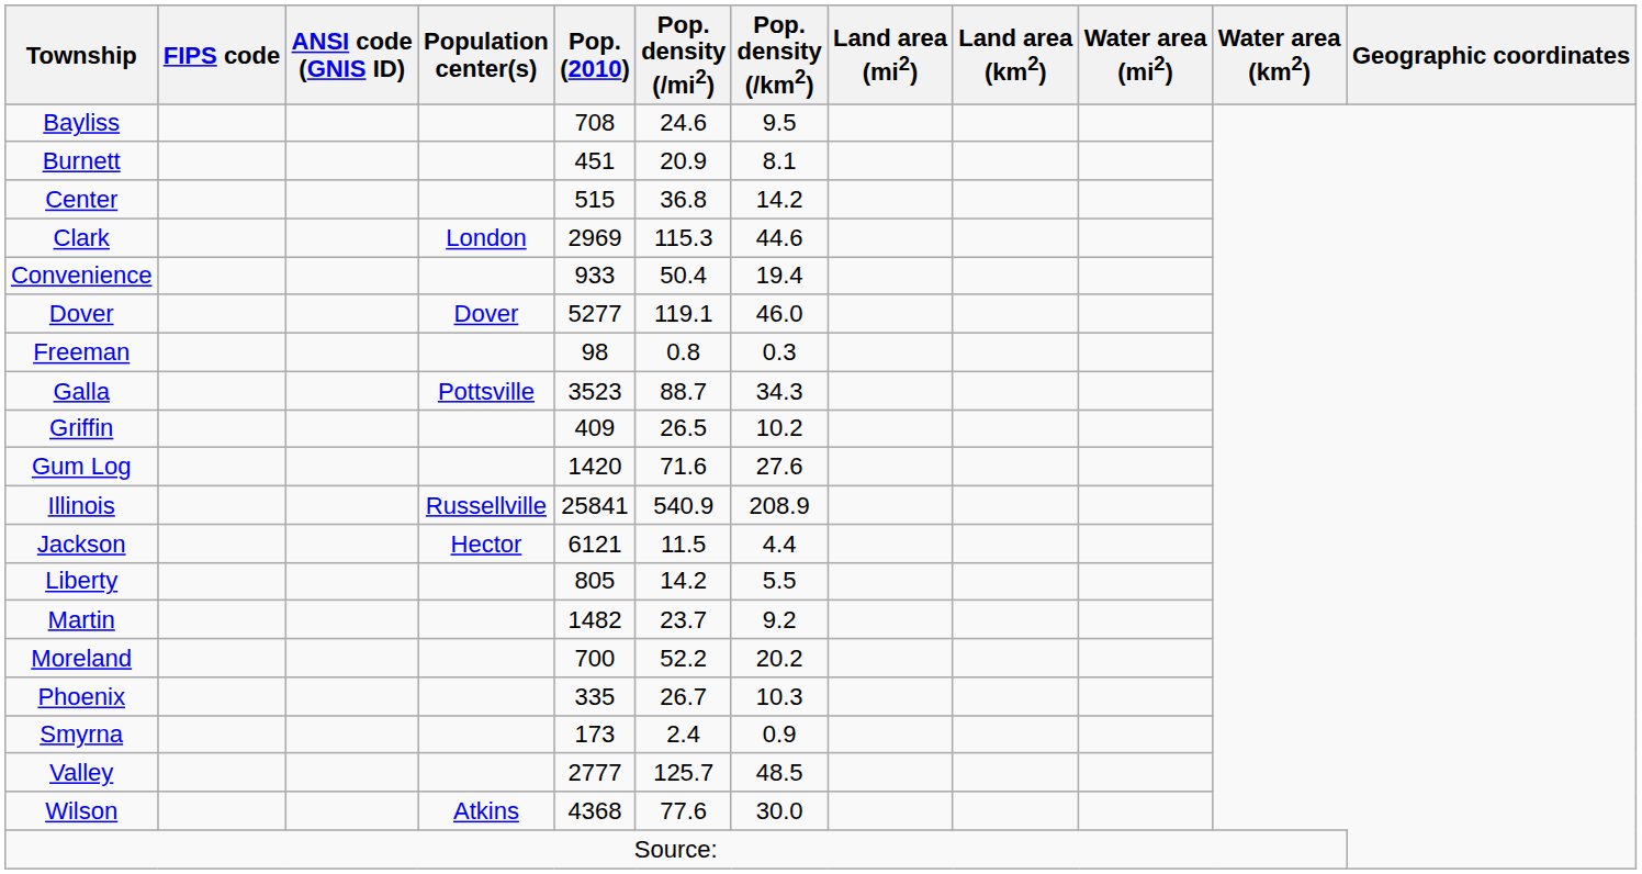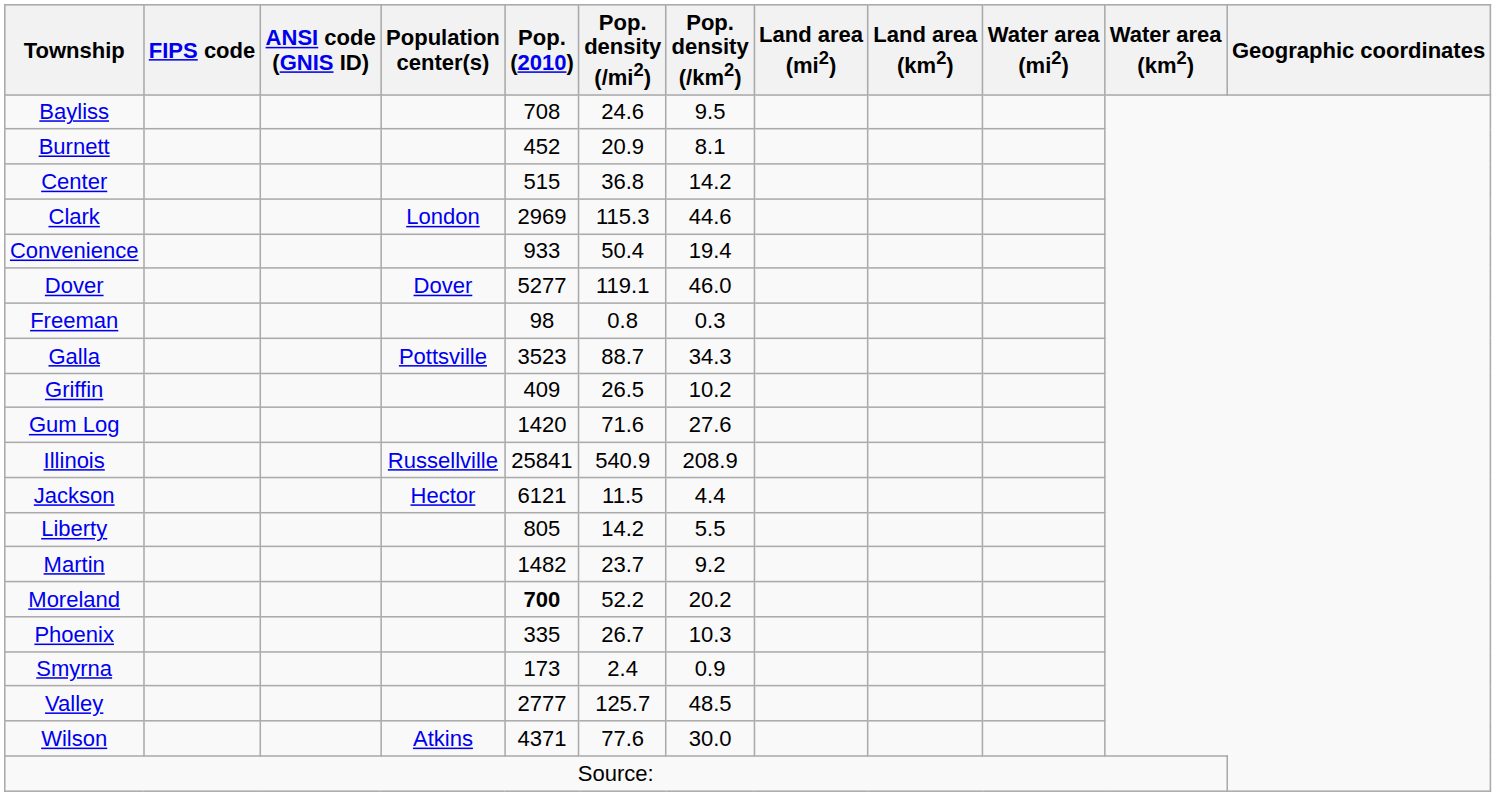 <table class="wikitable sortable" style="text-align:center; font-size:90%;">
 <tr style="background:#ccf;">
 <th>Township</th>
 <th><a href='#'>FIPS</a> code</th>
 <th><a href='#'>ANSI</a> code<br>(<a href='#'>GNIS</a> ID)</th>
 <th>Population<br>center(s)</th>
 <th>Pop.<br>(<a href='#'>2010</a>)</th>
 <th>Pop.<br>density<br>(/mi<sup>2</sup>)</th>
 <th>Pop.<br>density<br>(/km<sup>2</sup>)</th>
 <th>Land area<br>(mi<sup>2</sup>)</th>
 <th>Land area<br>(km<sup>2</sup>)</th>
 <th>Water area<br>(mi<sup>2</sup>)</th>
 <th>Water area<br>(km<sup>2</sup>)</th>
 <th>Geographic coordinates</th>
 </tr>
 <tr>
 <td><a href='#'>Bayliss</a></td>
 <td></td>
 <td></td>
 <td></td>
 <td>708</td>
 <td>24.6</td>
 <td>9.5</td>
 <td></td>
 <td></td>
 <td></td>
 </tr>
 <tr>
 <td><a href='#'>Burnett</a></td>
 <td></td>
 <td></td>
 <td></td>
-<td>451</td>
+<td>452</td>
 <td>20.9</td>
 <td>8.1</td>
 <td></td>
 <td></td>
 <td></td>
 </tr>
 <tr>
 <td><a href='#'>Center</a></td>
 <td></td>
 <td></td>
 <td></td>
 <td>515</td>
 <td>36.8</td>
 <td>14.2</td>
 <td></td>
 <td></td>
 <td></td>
 </tr>
 <tr>
 <td><a href='#'>Clark</a></td>
 <td></td>
 <td></td>
 <td><a href='#'>London</a></td>
 <td>2969</td>
 <td>115.3</td>
 <td>44.6</td>
 <td></td>
 <td></td>
 <td></td>
 </tr>
 <tr>
 <td><a href='#'>Convenience</a></td>
 <td></td>
 <td></td>
 <td></td>
 <td>933</td>
 <td>50.4</td>
 <td>19.4</td>
 <td></td>
 <td></td>
 <td></td>
 </tr>
 <tr>
 <td><a href='#'>Dover</a></td>
 <td></td>
 <td></td>
 <td><a href='#'>Dover</a></td>
 <td>5277</td>
 <td>119.1</td>
 <td>46.0</td>
 <td></td>
 <td></td>
 <td></td>
 </tr>
 <tr>
 <td><a href='#'>Freeman</a></td>
 <td></td>
 <td></td>
 <td></td>
 <td>98</td>
 <td>0.8</td>
 <td>0.3</td>
 <td></td>
 <td></td>
 <td></td>
 </tr>
 <tr>
 <td><a href='#'>Galla</a></td>
 <td></td>
 <td></td>
 <td><a href='#'>Pottsville</a></td>
 <td>3523</td>
 <td>88.7</td>
 <td>34.3</td>
 <td></td>
 <td></td>
 <td></td>
 </tr>
 <tr>
 <td><a href='#'>Griffin</a></td>
 <td></td>
 <td></td>
 <td></td>
 <td>409</td>
 <td>26.5</td>
 <td>10.2</td>
 <td></td>
 <td></td>
 <td></td>
 </tr>
 <tr>
 <td><a href='#'>Gum Log</a></td>
 <td></td>
 <td></td>
 <td></td>
 <td>1420</td>
 <td>71.6</td>
 <td>27.6</td>
 <td></td>
 <td></td>
 <td></td>
 </tr>
 <tr>
 <td><a href='#'>Illinois</a></td>
 <td></td>
 <td></td>
 <td><a href='#'>Russellville</a></td>
 <td>25841</td>
 <td>540.9</td>
 <td>208.9</td>
 <td></td>
 <td></td>
 <td></td>
 </tr>
 <tr>
 <td><a href='#'>Jackson</a></td>
 <td></td>
 <td></td>
 <td><a href='#'>Hector</a></td>
 <td>6121</td>
 <td>11.5</td>
 <td>4.4</td>
 <td></td>
 <td></td>
 <td></td>
 </tr>
 <tr>
 <td><a href='#'>Liberty</a></td>
 <td></td>
 <td></td>
 <td></td>
 <td>805</td>
 <td>14.2</td>
 <td>5.5</td>
 <td></td>
 <td></td>
 <td></td>
 </tr>
 <tr>
 <td><a href='#'>Martin</a></td>
 <td></td>
 <td></td>
 <td></td>
 <td>1482</td>
 <td>23.7</td>
 <td>9.2</td>
 <td></td>
 <td></td>
 <td></td>
 </tr>
 <tr>
 <td><a href='#'>Moreland</a></td>
 <td></td>
 <td></td>
 <td></td>
-<td>700</td>
+<td><strong>700</strong></td>
 <td>52.2</td>
 <td>20.2</td>
 <td></td>
 <td></td>
 <td></td>
 </tr>
 <tr>
 <td><a href='#'>Phoenix</a></td>
 <td></td>
 <td></td>
 <td></td>
 <td>335</td>
 <td>26.7</td>
 <td>10.3</td>
 <td></td>
 <td></td>
 <td></td>
 </tr>
 <tr>
 <td><a href='#'>Smyrna</a></td>
 <td></td>
 <td></td>
 <td></td>
 <td>173</td>
 <td>2.4</td>
 <td>0.9</td>
 <td></td>
 <td></td>
 <td></td>
 </tr>
 <tr>
 <td><a href='#'>Valley</a></td>
 <td></td>
 <td></td>
 <td></td>
 <td>2777</td>
 <td>125.7</td>
 <td>48.5</td>
 <td></td>
 <td></td>
 <td></td>
 </tr>
 <tr>
 <td><a href='#'>Wilson</a></td>
 <td></td>
 <td></td>
 <td><a href='#'>Atkins</a></td>
-<td>4368</td>
+<td>4371</td>
 <td>77.6</td>
 <td>30.0</td>
 <td></td>
 <td></td>
 <td></td>
 </tr>
 <tr>
 <td colspan=11>Source: </td>
 </tr>
 </table>
